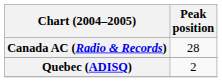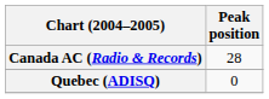 <table class="wikitable sortable plainrowheaders" style="text-align:center">
 <tr>
 <th scope="col">Chart (2004–2005)</th>
 <th scope="col">Peak<br>position</th>
 </tr>
 <tr>
 <th scope="row">Canada AC (<em><a href='#'>Radio & Records</a></em>)</th>
 <td>28</td>
 </tr>
 <tr>
 </tr>
 <tr>
 <th scope="row">Quebec (<a href='#'>ADISQ</a>)</th>
-<td>2</td>
+<td>0</td>
 </tr>
 <tr>
 </tr>
 </table>
